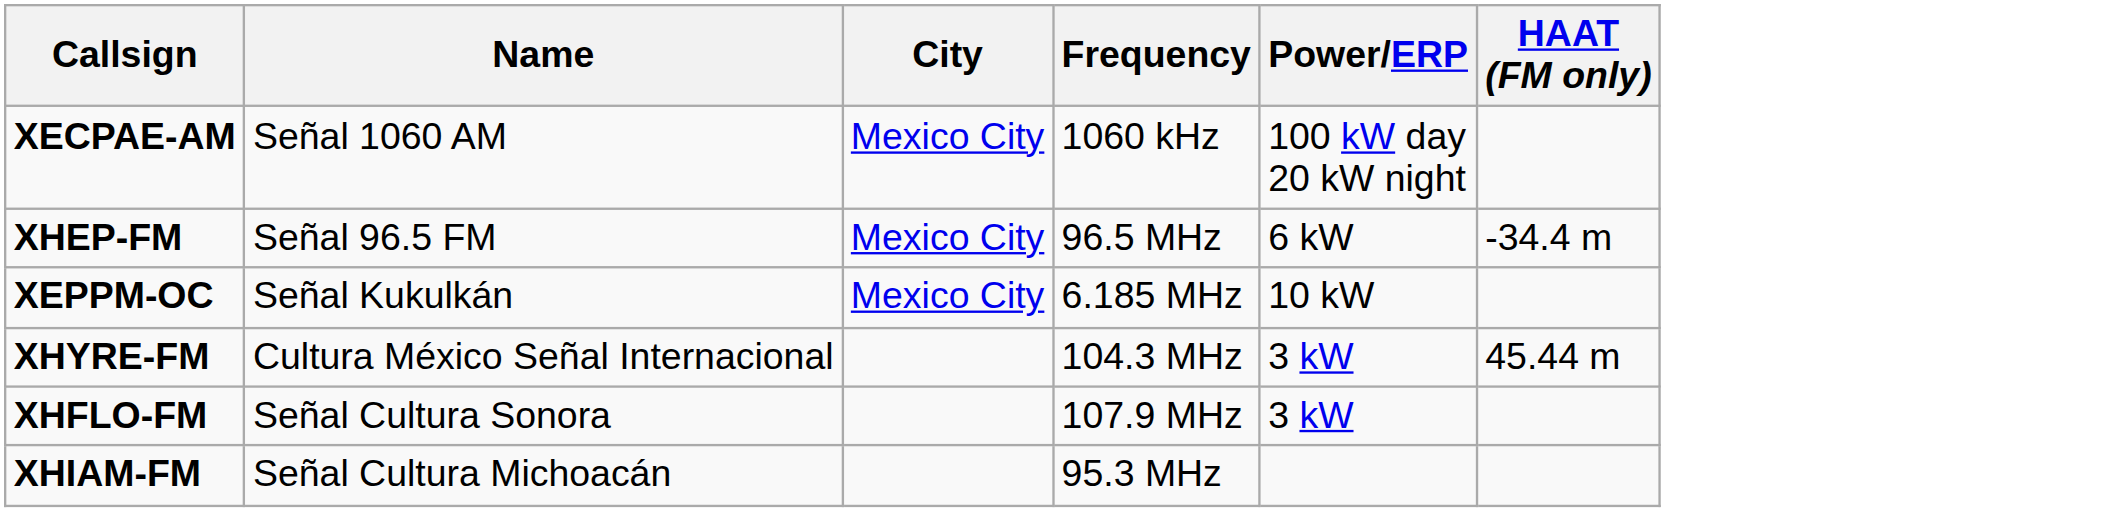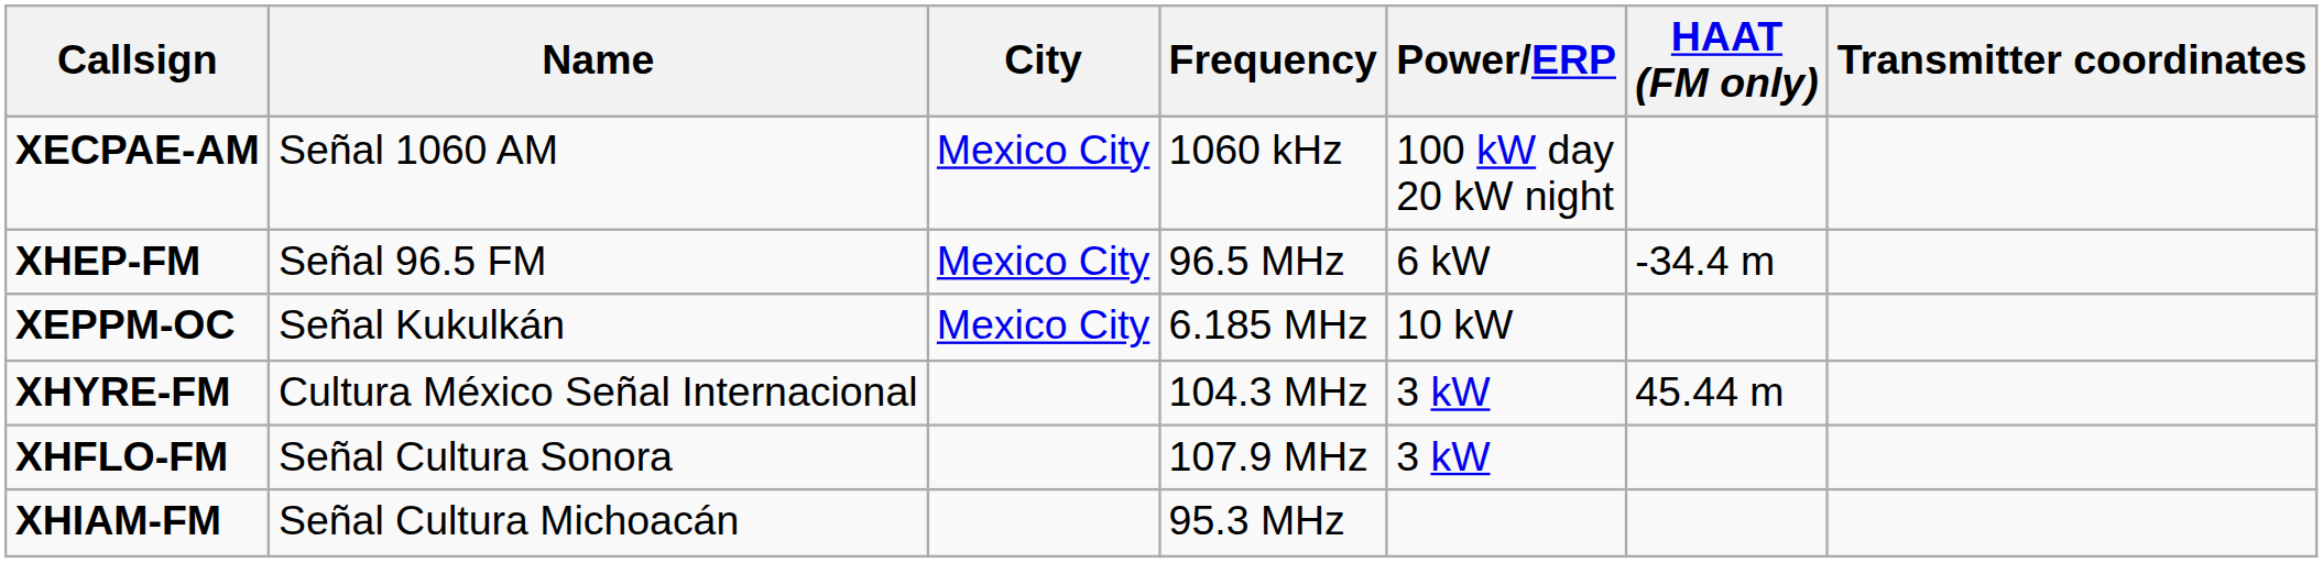 <table class="wikitable sortable">
 <tr>
 <th>Callsign</th>
 <th>Name</th>
 <th>City</th>
 <th>Frequency</th>
 <th>Power/<a href='#'>ERP</a></th>
 <th><a href='#'>HAAT</a><br><em>(FM only)</em></th>
+<th>Transmitter coordinates</th>
 </tr>
 <tr style="vertical-align: top; text-align: left;">
 <td><strong>XECPAE-AM</strong></td>
 <td>Señal 1060 AM</td>
 <td><a href='#'>Mexico City</a></td>
 <td>1060 kHz</td>
 <td>100 <a href='#'>kW</a> day<br>20 kW night</td>
+<td></td>
 <td></td>
 </tr>
 <tr>
 <td><strong>XHEP-FM</strong></td>
 <td>Señal 96.5 FM</td>
 <td><a href='#'>Mexico City</a></td>
 <td>96.5 MHz<br></td>
 <td>6 kW</td>
 <td>-34.4 m</td>
+<td></td>
 </tr>
 <tr style="vertical-align: top; text-align: left;">
 <td><strong>XEPPM-OC</strong></td>
 <td>Señal Kukulkán</td>
 <td><a href='#'>Mexico City</a></td>
 <td>6.185 MHz</td>
 <td>10 kW</td>
+<td></td>
 <td></td>
 </tr>
 <tr style="vertical-align: top; text-align: left;">
 <td><strong>XHYRE-FM</strong></td>
 <td>Cultura México Señal Internacional</td>
 <td></td>
 <td>104.3 MHz</td>
 <td>3 <a href='#'>kW</a></td>
 <td>45.44 m</td>
+<td></td>
 </tr>
 <tr style="vertical-align: top; text-align: left;">
 <td><strong>XHFLO-FM</strong></td>
 <td>Señal Cultura Sonora</td>
 <td></td>
 <td>107.9 MHz<br></td>
 <td>3 <a href='#'>kW</a></td>
+<td></td>
 <td></td>
 </tr>
 <tr style="vertical-align: top; text-align: left;">
 <td><strong>XHIAM-FM</strong></td>
 <td>Señal Cultura Michoacán</td>
 <td></td>
 <td>95.3 MHz</td>
 <td></td>
 <td></td>
+<td></td>
 </tr>
 </table>
